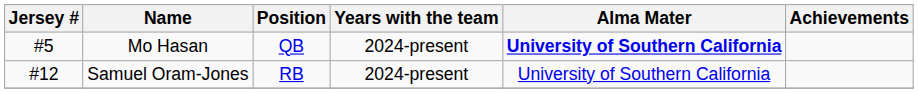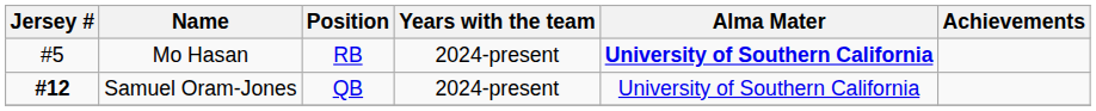 <table class="wikitable" style="text-align:center">
 <tr>
 <th>Jersey #</th>
 <th>Name</th>
 <th>Position</th>
 <th>Years with the team</th>
 <th>Alma Mater</th>
 <th>Achievements</th>
 </tr>
 <tr>
 <td>#5</td>
 <td>Mo Hasan</td>
-<td><a href='#'>QB</a></td>
+<td><a href='#'>RB</a></td>
 <td>2024-present</td>
 <td><strong><a href='#'>University of Southern California</a></strong></td>
 <td></td>
 </tr>
 <tr>
-<td>#12</td>
+<td><strong>#12</strong></td>
 <td>Samuel Oram-Jones</td>
-<td><a href='#'>RB</a></td>
+<td><a href='#'>QB</a></td>
 <td>2024-present</td>
 <td><a href='#'>University of Southern California</a></td>
 <td></td>
 </tr>
 <tr>
 </tr>
 </table>
